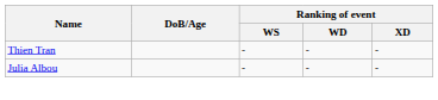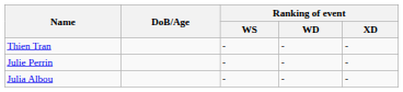 <table class="wikitable" style="width:600px; font-size:95%;">
 <tr>
 <th rowspan="2" align="left">Name</th>
 <th rowspan="2" align="left">DoB/Age</th>
 <th colspan="3" align="center">Ranking of event</th>
 </tr>
 <tr>
 <th align="center">WS</th>
 <th>WD</th>
 <th align="center">XD</th>
 </tr>
 <tr>
 <td><a href='#'>Thien Tran</a></td>
 <td></td>
 <td>-</td>
 <td>-</td>
 <td>-</td>
 </tr>
 <tr>
+<td><a href='#'>Julie Perrin</a></td>
+<td></td>
+<td>-</td>
+<td>-</td>
+<td>-</td>
+</tr>
+<tr>
 <td><a href='#'>Julia Albou</a></td>
 <td></td>
 <td>-</td>
 <td>-</td>
 <td>-</td>
 </tr>
 </table>
